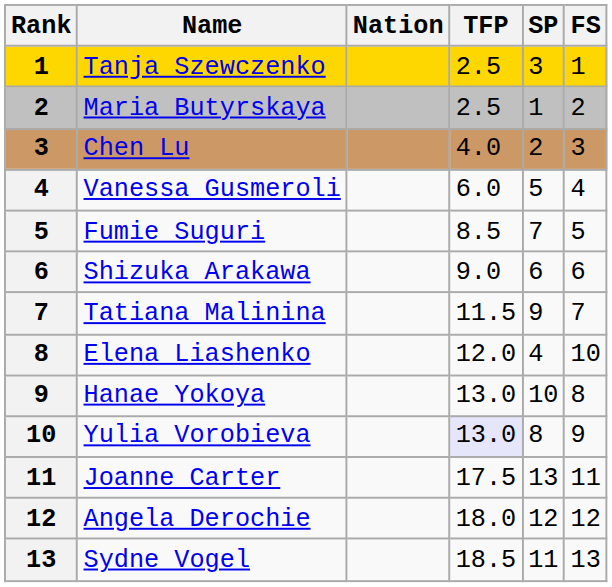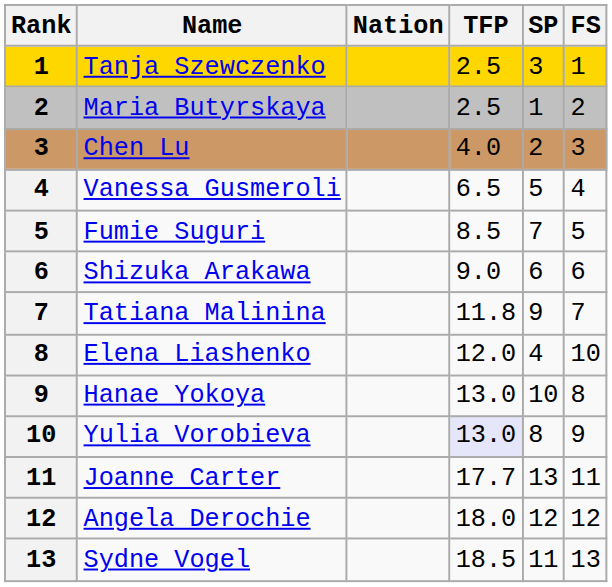 <table class="wikitable">
 <tr>
 <th>Rank</th>
 <th>Name</th>
 <th>Nation</th>
 <th>TFP</th>
 <th>SP</th>
 <th>FS</th>
 </tr>
 <tr bgcolor="gold">
 <td align="center"><strong>1</strong></td>
 <td><a href='#'>Tanja Szewczenko</a></td>
 <td></td>
 <td>2.5</td>
 <td>3</td>
 <td>1</td>
 </tr>
 <tr bgcolor="silver">
 <td align="center"><strong>2</strong></td>
 <td><a href='#'>Maria Butyrskaya</a></td>
 <td></td>
 <td>2.5</td>
 <td>1</td>
 <td>2</td>
 </tr>
 <tr bgcolor="cc9966">
 <td align="center"><strong>3</strong></td>
 <td><a href='#'>Chen Lu</a></td>
 <td></td>
 <td>4.0</td>
 <td>2</td>
 <td>3</td>
 </tr>
 <tr>
 <th>4</th>
 <td><a href='#'>Vanessa Gusmeroli</a></td>
 <td></td>
-<td>6.0</td>
+<td>6.5</td>
 <td>5</td>
 <td>4</td>
 </tr>
 <tr>
 <th>5</th>
 <td><a href='#'>Fumie Suguri</a></td>
 <td></td>
 <td>8.5</td>
 <td>7</td>
 <td>5</td>
 </tr>
 <tr>
 <th>6</th>
 <td><a href='#'>Shizuka Arakawa</a></td>
 <td></td>
 <td>9.0</td>
 <td>6</td>
 <td>6</td>
 </tr>
 <tr>
 <th>7</th>
 <td><a href='#'>Tatiana Malinina</a></td>
 <td></td>
-<td>11.5</td>
+<td>11.8</td>
 <td>9</td>
 <td>7</td>
 </tr>
 <tr>
 <th>8</th>
 <td><a href='#'>Elena Liashenko</a></td>
 <td></td>
 <td>12.0</td>
 <td>4</td>
 <td>10</td>
 </tr>
 <tr>
 <th>9</th>
 <td><a href='#'>Hanae Yokoya</a></td>
 <td></td>
 <td>13.0</td>
 <td>10</td>
 <td>8</td>
 </tr>
 <tr>
 <th>10</th>
 <td><a href='#'>Yulia Vorobieva</a></td>
 <td></td>
 <td style="background: lavender;">13.0</td>
 <td>8</td>
 <td>9</td>
 </tr>
 <tr>
 <th>11</th>
 <td><a href='#'>Joanne Carter</a></td>
 <td></td>
-<td>17.5</td>
+<td>17.7</td>
 <td>13</td>
 <td>11</td>
 </tr>
 <tr>
 <th>12</th>
 <td><a href='#'>Angela Derochie</a></td>
 <td></td>
 <td>18.0</td>
 <td>12</td>
 <td>12</td>
 </tr>
 <tr>
 <th>13</th>
 <td><a href='#'>Sydne Vogel</a></td>
 <td></td>
 <td>18.5</td>
 <td>11</td>
 <td>13</td>
 </tr>
 </table>
